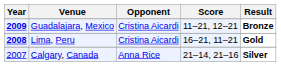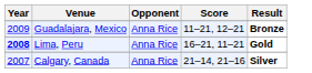 <table class="sortable wikitable" style="font-size: 90%;">
 <tr>
 <th>Year</th>
 <th>Venue</th>
 <th>Opponent</th>
 <th>Score</th>
 <th>Result</th>
 </tr>
 <tr>
 </tr>
 <tr style="background:#ECF2FF">
-<td align="center"><strong><a href='#'>2009</a></strong></td>
+<td align="center"><a href='#'>2009</a></td>
 <td align="left"><a href='#'>Guadalajara</a>, <a href='#'>Mexico</a></td>
-<td align="left"> <a href='#'>Cristina Aicardi</a></td>
+<td align="left"> <a href='#'>Anna Rice</a></td>
 <td align="left">11–21, 12–21</td>
 <td style="text-align:left; background:white"> <strong>Bronze</strong></td>
 </tr>
 <tr>
 </tr>
 <tr style="background:#ECF2FF">
 <td align="center"><strong><a href='#'>2008</a></strong></td>
 <td align="left"><a href='#'>Lima</a>, <a href='#'>Peru</a></td>
-<td align="left"> <a href='#'>Cristina Aicardi</a></td>
+<td align="left"> <a href='#'>Anna Rice</a></td>
 <td align="left">16–21, 11–21</td>
 <td style="text-align:left; background:white"> <strong>Gold</strong></td>
 </tr>
 <tr>
 </tr>
 <tr style="background:#ECF2FF">
 <td align="center"><a href='#'>2007</a></td>
 <td align="left"><a href='#'>Calgary</a>, <a href='#'>Canada</a></td>
 <td align="left"> <a href='#'>Anna Rice</a></td>
 <td align="left">21–14, 21–16</td>
 <td style="text-align:left; background:white"> <strong>Silver</strong></td>
 </tr>
 </table>
